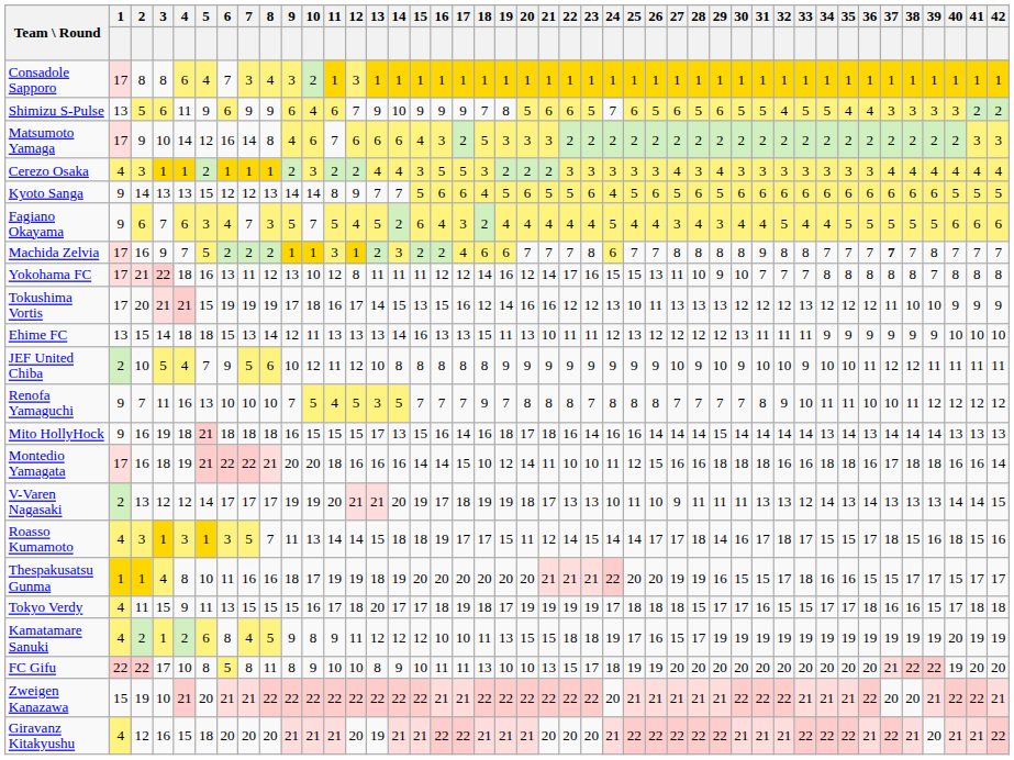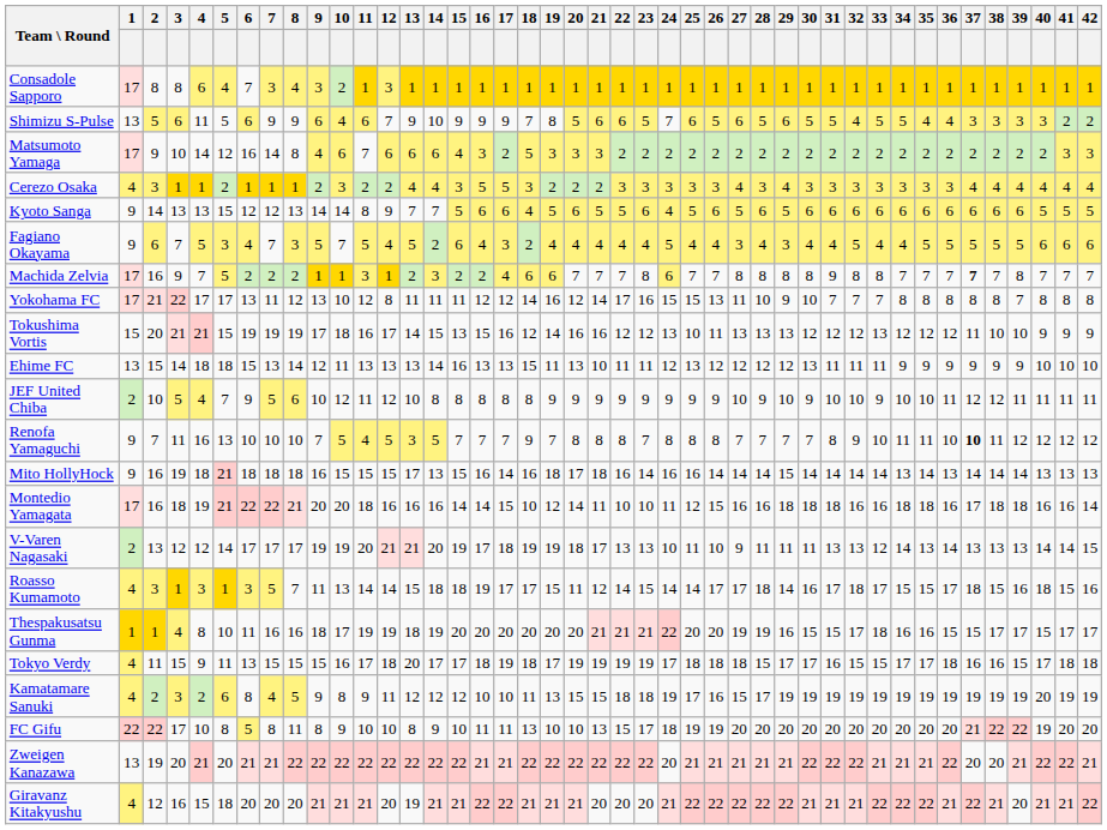 <table class="wikitable sortable" style="font-size: 70%; text-align:center;">
 <tr>
 <th rowspan="2" style="width:76px;">Team \ Round</th>
 <th align=center>1</th>
 <th align=center>2</th>
 <th align=center>3</th>
 <th align=center>4</th>
 <th align=center>5</th>
 <th align=center>6</th>
 <th align=center>7</th>
 <th align=center>8</th>
 <th align=center>9</th>
 <th align=center>10</th>
 <th align=center>11</th>
 <th align=center>12</th>
 <th align=center>13</th>
 <th align=center>14</th>
 <th align=center>15</th>
 <th align=center>16</th>
 <th align=center>17</th>
 <th align=center>18</th>
 <th align=center>19</th>
 <th align=center>20</th>
 <th align=center>21</th>
 <th align=center>22</th>
 <th align=center>23</th>
 <th align=center>24</th>
 <th align=center>25</th>
 <th align=center>26</th>
 <th align=center>27</th>
 <th align=center>28</th>
 <th align=center>29</th>
 <th align=center>30</th>
 <th align=center>31</th>
 <th align=center>32</th>
 <th align=center>33</th>
 <th align=center>34</th>
 <th align=center>35</th>
 <th align=center>36</th>
 <th align=center>37</th>
 <th align=center>38</th>
 <th align=center>39</th>
 <th align=center>40</th>
 <th align=center>41</th>
 <th align=center>42</th>
 </tr>
 <tr>
 <th style="text-align:center; height:20px;"></th>
 <th align=center></th>
 <th align=center></th>
 <th align=center></th>
 <th align=center></th>
 <th align=center></th>
 <th align=center></th>
 <th align=center></th>
 <th align=center></th>
 <th align=center></th>
 <th align=center></th>
 <th align=center></th>
 <th align=center></th>
 <th align=center></th>
 <th align=center></th>
 <th align=center></th>
 <th align=center></th>
 <th align=center></th>
 <th align=center></th>
 <th align=center></th>
 <th align=center></th>
 <th align=center></th>
 <th align=center></th>
 <th align=center></th>
 <th align=center></th>
 <th align=center></th>
 <th align=center></th>
 <th align=center></th>
 <th align=center></th>
 <th align=center></th>
 <th align=center></th>
 <th align=center></th>
 <th align=center></th>
 <th align=center></th>
 <th align=center></th>
 <th align=center></th>
 <th align=center></th>
 <th align=center></th>
 <th align=center></th>
 <th align=center></th>
 <th align=center></th>
 <th align=center></th>
 </tr>
 <tr align=center>
 <td align=left><a href='#'>Consadole Sapporo</a></td>
 <td style="background:#FFDDDD">17</td>
 <td>8</td>
 <td>8</td>
 <td style="background:#FFF380">6</td>
 <td style="background:#FFF380">4</td>
 <td>7</td>
 <td style="background:#FFF380">3</td>
 <td style="background:#FFF380">4</td>
 <td style="background:#FFF380">3</td>
 <td style="background:#D0F0C0">2</td>
 <td style="background:gold;">1</td>
 <td style="background:#FFF380">3</td>
 <td style="background:gold;">1</td>
 <td style="background:gold;">1</td>
 <td style="background:gold;">1</td>
 <td style="background:gold;">1</td>
 <td style="background:gold;">1</td>
 <td style="background:gold;">1</td>
 <td style="background:gold;">1</td>
 <td style="background:gold;">1</td>
 <td style="background:gold;">1</td>
 <td style="background:gold;">1</td>
 <td style="background:gold;">1</td>
 <td style="background:gold;">1</td>
 <td style="background:gold;">1</td>
 <td style="background:gold;">1</td>
 <td style="background:gold;">1</td>
 <td style="background:gold;">1</td>
 <td style="background:gold;">1</td>
 <td style="background:gold;">1</td>
 <td style="background:gold;">1</td>
 <td style="background:gold;">1</td>
 <td style="background:gold;">1</td>
 <td style="background:gold;">1</td>
 <td style="background:gold;">1</td>
 <td style="background:gold;">1</td>
 <td style="background:gold;">1</td>
 <td style="background:gold;">1</td>
 <td style="background:gold;">1</td>
 <td style="background:gold;">1</td>
 <td style="background:gold;">1</td>
 <td style="background:gold;">1</td>
 </tr>
 <tr align=center>
 <td align=left><a href='#'>Shimizu S-Pulse</a></td>
 <td>13</td>
 <td style="background:#FFF380">5</td>
 <td style="background:#FFF380">6</td>
 <td>11</td>
-<td>9</td>
+<td>5</td>
 <td style="background:#FFF380">6</td>
 <td>9</td>
 <td>9</td>
 <td style="background:#FFF380">6</td>
 <td style="background:#FFF380">4</td>
 <td style="background:#FFF380">6</td>
 <td>7</td>
 <td>9</td>
 <td>10</td>
 <td>9</td>
 <td>9</td>
 <td>9</td>
 <td>7</td>
 <td>8</td>
 <td style="background:#FFF380">5</td>
 <td style="background:#FFF380">6</td>
 <td style="background:#FFF380">6</td>
 <td style="background:#FFF380">5</td>
 <td>7</td>
 <td style="background:#FFF380">6</td>
 <td style="background:#FFF380">5</td>
 <td style="background:#FFF380">6</td>
 <td style="background:#FFF380">5</td>
 <td style="background:#FFF380">6</td>
 <td style="background:#FFF380">5</td>
 <td style="background:#FFF380">5</td>
 <td style="background:#FFF380">4</td>
 <td style="background:#FFF380">5</td>
 <td style="background:#FFF380">5</td>
 <td style="background:#FFF380">4</td>
 <td style="background:#FFF380">4</td>
 <td style="background:#FFF380">3</td>
 <td style="background:#FFF380">3</td>
 <td style="background:#FFF380">3</td>
 <td style="background:#FFF380">3</td>
 <td style="background:#D0F0C0">2</td>
 <td style="background:#D0F0C0">2</td>
 </tr>
 <tr align=center>
 <td align=left><a href='#'>Matsumoto Yamaga</a></td>
 <td style="background:#FFDDDD">17</td>
 <td>9</td>
 <td>10</td>
 <td>14</td>
 <td>12</td>
 <td>16</td>
 <td>14</td>
 <td>8</td>
 <td style="background:#FFF380">4</td>
 <td style="background:#FFF380">6</td>
 <td>7</td>
 <td style="background:#FFF380">6</td>
 <td style="background:#FFF380">6</td>
 <td style="background:#FFF380">6</td>
 <td style="background:#FFF380">4</td>
 <td style="background:#FFF380">3</td>
 <td style="background:#D0F0C0">2</td>
 <td style="background:#FFF380">5</td>
 <td style="background:#FFF380">3</td>
 <td style="background:#FFF380">3</td>
 <td style="background:#FFF380">3</td>
 <td style="background:#D0F0C0">2</td>
 <td style="background:#D0F0C0">2</td>
 <td style="background:#D0F0C0">2</td>
 <td style="background:#D0F0C0">2</td>
 <td style="background:#D0F0C0">2</td>
 <td style="background:#D0F0C0">2</td>
 <td style="background:#D0F0C0">2</td>
 <td style="background:#D0F0C0">2</td>
 <td style="background:#D0F0C0">2</td>
 <td style="background:#D0F0C0">2</td>
 <td style="background:#D0F0C0">2</td>
 <td style="background:#D0F0C0">2</td>
 <td style="background:#D0F0C0">2</td>
 <td style="background:#D0F0C0">2</td>
 <td style="background:#D0F0C0">2</td>
 <td style="background:#D0F0C0">2</td>
 <td style="background:#D0F0C0">2</td>
 <td style="background:#D0F0C0">2</td>
 <td style="background:#D0F0C0">2</td>
 <td style="background:#FFF380">3</td>
 <td style="background:#FFF380">3</td>
 </tr>
 <tr align=center>
 <td align=left><a href='#'>Cerezo Osaka</a></td>
 <td style="background:#FFF380">4</td>
 <td style="background:#FFF380">3</td>
 <td style="background:gold;">1</td>
 <td style="background:gold;">1</td>
 <td style="background:#D0F0C0">2</td>
 <td style="background:gold;">1</td>
 <td style="background:gold;">1</td>
 <td style="background:gold;">1</td>
 <td style="background:#D0F0C0">2</td>
 <td style="background:#FFF380">3</td>
 <td style="background:#D0F0C0">2</td>
 <td style="background:#D0F0C0">2</td>
 <td style="background:#FFF380">4</td>
 <td style="background:#FFF380">4</td>
 <td style="background:#FFF380">3</td>
 <td style="background:#FFF380">5</td>
 <td style="background:#FFF380">5</td>
 <td style="background:#FFF380">3</td>
 <td style="background:#D0F0C0">2</td>
 <td style="background:#D0F0C0">2</td>
 <td style="background:#D0F0C0">2</td>
 <td style="background:#FFF380">3</td>
 <td style="background:#FFF380">3</td>
 <td style="background:#FFF380">3</td>
 <td style="background:#FFF380">3</td>
 <td style="background:#FFF380">3</td>
 <td style="background:#FFF380">4</td>
 <td style="background:#FFF380">3</td>
 <td style="background:#FFF380">4</td>
 <td style="background:#FFF380">3</td>
 <td style="background:#FFF380">3</td>
 <td style="background:#FFF380">3</td>
 <td style="background:#FFF380">3</td>
 <td style="background:#FFF380">3</td>
 <td style="background:#FFF380">3</td>
 <td style="background:#FFF380">3</td>
 <td style="background:#FFF380">4</td>
 <td style="background:#FFF380">4</td>
 <td style="background:#FFF380">4</td>
 <td style="background:#FFF380">4</td>
 <td style="background:#FFF380">4</td>
 <td style="background:#FFF380">4</td>
 </tr>
 <tr align=center>
 <td align=left><a href='#'>Kyoto Sanga</a></td>
 <td>9</td>
 <td>14</td>
 <td>13</td>
 <td>13</td>
 <td>15</td>
 <td>12</td>
 <td>12</td>
 <td>13</td>
 <td>14</td>
 <td>14</td>
 <td>8</td>
 <td>9</td>
 <td>7</td>
 <td>7</td>
 <td style="background:#FFF380">5</td>
 <td style="background:#FFF380">6</td>
 <td style="background:#FFF380">6</td>
 <td style="background:#FFF380">4</td>
 <td style="background:#FFF380">5</td>
 <td style="background:#FFF380">6</td>
 <td style="background:#FFF380">5</td>
 <td style="background:#FFF380">5</td>
 <td style="background:#FFF380">6</td>
 <td style="background:#FFF380">4</td>
 <td style="background:#FFF380">5</td>
 <td style="background:#FFF380">6</td>
 <td style="background:#FFF380">5</td>
 <td style="background:#FFF380">6</td>
 <td style="background:#FFF380">5</td>
 <td style="background:#FFF380">6</td>
 <td style="background:#FFF380">6</td>
 <td style="background:#FFF380">6</td>
 <td style="background:#FFF380">6</td>
 <td style="background:#FFF380">6</td>
 <td style="background:#FFF380">6</td>
 <td style="background:#FFF380">6</td>
 <td style="background:#FFF380">6</td>
 <td style="background:#FFF380">6</td>
 <td style="background:#FFF380">6</td>
 <td style="background:#FFF380">5</td>
 <td style="background:#FFF380">5</td>
 <td style="background:#FFF380">5</td>
 </tr>
 <tr align=center>
 <td align=left><a href='#'>Fagiano Okayama</a></td>
 <td>9</td>
 <td style="background:#FFF380">6</td>
 <td>7</td>
-<td style="background:#FFF380">6</td>
+<td style="background:#FFF380">5</td>
 <td style="background:#FFF380">3</td>
 <td style="background:#FFF380">4</td>
 <td>7</td>
 <td style="background:#FFF380">3</td>
 <td style="background:#FFF380">5</td>
 <td>7</td>
 <td style="background:#FFF380">5</td>
 <td style="background:#FFF380">4</td>
 <td style="background:#FFF380">5</td>
 <td style="background:#D0F0C0">2</td>
 <td style="background:#FFF380">6</td>
 <td style="background:#FFF380">4</td>
 <td style="background:#FFF380">3</td>
 <td style="background:#D0F0C0">2</td>
 <td style="background:#FFF380">4</td>
 <td style="background:#FFF380">4</td>
 <td style="background:#FFF380">4</td>
 <td style="background:#FFF380">4</td>
 <td style="background:#FFF380">4</td>
 <td style="background:#FFF380">5</td>
 <td style="background:#FFF380">4</td>
 <td style="background:#FFF380">4</td>
 <td style="background:#FFF380">3</td>
 <td style="background:#FFF380">4</td>
 <td style="background:#FFF380">3</td>
 <td style="background:#FFF380">4</td>
 <td style="background:#FFF380">4</td>
 <td style="background:#FFF380">5</td>
 <td style="background:#FFF380">4</td>
 <td style="background:#FFF380">4</td>
 <td style="background:#FFF380">5</td>
 <td style="background:#FFF380">5</td>
 <td style="background:#FFF380">5</td>
 <td style="background:#FFF380">5</td>
 <td style="background:#FFF380">5</td>
 <td style="background:#FFF380">6</td>
 <td style="background:#FFF380">6</td>
 <td style="background:#FFF380">6</td>
 </tr>
 <tr align=center>
 <td align=left><a href='#'>Machida Zelvia</a></td>
 <td style="background:#FFDDDD">17</td>
 <td>16</td>
 <td>9</td>
 <td>7</td>
 <td style="background:#FFF380">5</td>
 <td style="background:#D0F0C0">2</td>
 <td style="background:#D0F0C0">2</td>
 <td style="background:#D0F0C0">2</td>
 <td style="background:gold;">1</td>
 <td style="background:gold;">1</td>
 <td style="background:#FFF380">3</td>
 <td style="background:gold;">1</td>
 <td style="background:#D0F0C0">2</td>
 <td style="background:#FFF380">3</td>
 <td style="background:#D0F0C0">2</td>
 <td style="background:#D0F0C0">2</td>
 <td style="background:#FFF380">4</td>
 <td style="background:#FFF380">6</td>
 <td style="background:#FFF380">6</td>
 <td>7</td>
 <td>7</td>
 <td>7</td>
 <td>8</td>
 <td style="background:#FFF380">6</td>
 <td>7</td>
 <td>7</td>
 <td>8</td>
 <td>8</td>
 <td>8</td>
 <td>8</td>
 <td>9</td>
 <td>8</td>
 <td>8</td>
 <td>7</td>
 <td>7</td>
 <td>7</td>
 <td><strong>7</strong></td>
 <td>7</td>
 <td>8</td>
 <td>7</td>
 <td>7</td>
 <td>7</td>
 </tr>
 <tr align=center>
 <td align=left><a href='#'>Yokohama FC</a></td>
 <td style="background:#FFDDDD">17</td>
 <td style="background:#FFDDDD">21</td>
 <td style="background:#fcc;">22</td>
-<td>18</td>
-<td>16</td>
+<td>17</td>
+<td>17</td>
 <td>13</td>
 <td>11</td>
 <td>12</td>
 <td>13</td>
 <td>10</td>
 <td>12</td>
 <td>8</td>
 <td>11</td>
 <td>11</td>
 <td>11</td>
 <td>12</td>
 <td>12</td>
 <td>14</td>
 <td>16</td>
 <td>12</td>
 <td>14</td>
 <td>17</td>
 <td>16</td>
 <td>15</td>
 <td>15</td>
 <td>13</td>
 <td>11</td>
 <td>10</td>
 <td>9</td>
 <td>10</td>
 <td>7</td>
 <td>7</td>
 <td>7</td>
 <td>8</td>
 <td>8</td>
 <td>8</td>
 <td>8</td>
 <td>8</td>
 <td>7</td>
 <td>8</td>
 <td>8</td>
 <td>8</td>
 </tr>
 <tr align=center>
 <td align=left><a href='#'>Tokushima Vortis</a></td>
-<td>17</td>
+<td>15</td>
 <td>20</td>
 <td style="background:#FFDDDD">21</td>
 <td style="background:#fcc;">21</td>
 <td>15</td>
 <td>19</td>
 <td>19</td>
 <td>19</td>
 <td>17</td>
 <td>18</td>
 <td>16</td>
 <td>17</td>
 <td>14</td>
 <td>15</td>
 <td>13</td>
 <td>15</td>
 <td>16</td>
 <td>12</td>
 <td>14</td>
 <td>16</td>
 <td>16</td>
 <td>12</td>
 <td>12</td>
 <td>13</td>
 <td>10</td>
 <td>11</td>
 <td>13</td>
 <td>13</td>
 <td>13</td>
 <td>12</td>
 <td>12</td>
 <td>12</td>
 <td>13</td>
 <td>12</td>
 <td>12</td>
 <td>12</td>
 <td>11</td>
 <td>10</td>
 <td>10</td>
 <td>9</td>
 <td>9</td>
 <td>9</td>
 </tr>
 <tr align=center>
 <td align=left><a href='#'>Ehime FC</a></td>
 <td>13</td>
 <td>15</td>
 <td>14</td>
 <td>18</td>
 <td>18</td>
 <td>15</td>
 <td>13</td>
 <td>14</td>
 <td>12</td>
 <td>11</td>
 <td>13</td>
 <td>13</td>
 <td>13</td>
 <td>14</td>
 <td>16</td>
 <td>13</td>
 <td>13</td>
 <td>15</td>
 <td>11</td>
 <td>13</td>
 <td>10</td>
 <td>11</td>
 <td>11</td>
 <td>12</td>
 <td>13</td>
 <td>12</td>
 <td>12</td>
 <td>12</td>
 <td>12</td>
 <td>13</td>
 <td>11</td>
 <td>11</td>
 <td>11</td>
 <td>9</td>
 <td>9</td>
 <td>9</td>
 <td>9</td>
 <td>9</td>
 <td>9</td>
 <td>10</td>
 <td>10</td>
 <td>10</td>
 </tr>
 <tr align=center>
 <td align=left><a href='#'>JEF United Chiba</a></td>
 <td style="background:#D0F0C0">2</td>
 <td>10</td>
 <td style="background:#FFF380">5</td>
 <td style="background:#FFF380">4</td>
 <td>7</td>
 <td>9</td>
 <td style="background:#FFF380">5</td>
 <td style="background:#FFF380">6</td>
 <td>10</td>
 <td>12</td>
 <td>11</td>
 <td>12</td>
 <td>10</td>
 <td>8</td>
 <td>8</td>
 <td>8</td>
 <td>8</td>
 <td>8</td>
 <td>9</td>
 <td>9</td>
 <td>9</td>
 <td>9</td>
 <td>9</td>
 <td>9</td>
 <td>9</td>
 <td>9</td>
 <td>10</td>
 <td>9</td>
 <td>10</td>
 <td>9</td>
 <td>10</td>
 <td>10</td>
 <td>9</td>
 <td>10</td>
 <td>10</td>
 <td>11</td>
 <td>12</td>
 <td>12</td>
 <td>11</td>
 <td>11</td>
 <td>11</td>
 <td>11</td>
 </tr>
 <tr align=center>
 <td align=left><a href='#'>Renofa Yamaguchi</a></td>
 <td>9</td>
 <td>7</td>
 <td>11</td>
 <td>16</td>
 <td>13</td>
 <td>10</td>
 <td>10</td>
 <td>10</td>
 <td>7</td>
 <td style="background:#FFF380">5</td>
 <td style="background:#FFF380">4</td>
 <td style="background:#FFF380">5</td>
 <td style="background:#FFF380">3</td>
 <td style="background:#FFF380">5</td>
 <td>7</td>
 <td>7</td>
 <td>7</td>
 <td>9</td>
 <td>7</td>
 <td>8</td>
 <td>8</td>
 <td>8</td>
 <td>7</td>
 <td>8</td>
 <td>8</td>
 <td>8</td>
 <td>7</td>
 <td>7</td>
 <td>7</td>
 <td>7</td>
 <td>8</td>
 <td>9</td>
 <td>10</td>
 <td>11</td>
 <td>11</td>
 <td>10</td>
-<td>10</td>
+<td><strong>10</strong></td>
 <td>11</td>
 <td>12</td>
 <td>12</td>
 <td>12</td>
 <td>12</td>
 </tr>
 <tr align=center>
 <td align=left><a href='#'>Mito HollyHock</a></td>
 <td>9</td>
 <td>16</td>
 <td>19</td>
 <td>18</td>
 <td style="background:#fcc;">21</td>
 <td>18</td>
 <td>18</td>
 <td>18</td>
 <td>16</td>
 <td>15</td>
 <td>15</td>
 <td>15</td>
 <td>17</td>
 <td>13</td>
 <td>15</td>
 <td>16</td>
 <td>14</td>
 <td>16</td>
 <td>18</td>
 <td>17</td>
 <td>18</td>
 <td>16</td>
 <td>14</td>
 <td>16</td>
 <td>16</td>
 <td>14</td>
 <td>14</td>
 <td>14</td>
 <td>15</td>
 <td>14</td>
 <td>14</td>
 <td>14</td>
 <td>14</td>
 <td>13</td>
 <td>14</td>
 <td>13</td>
 <td>14</td>
 <td>14</td>
 <td>14</td>
 <td>13</td>
 <td>13</td>
 <td>13</td>
 </tr>
 <tr align=center>
 <td align=left><a href='#'>Montedio Yamagata</a></td>
 <td style="background:#FFDDDD">17</td>
 <td>16</td>
 <td>18</td>
 <td>19</td>
 <td style="background:#fcc;">21</td>
 <td style="background:#fcc;">22</td>
 <td style="background:#fcc;">22</td>
 <td style="background:#FFDDDD">21</td>
 <td>20</td>
 <td>20</td>
 <td>18</td>
 <td>16</td>
 <td>16</td>
 <td>16</td>
 <td>14</td>
 <td>14</td>
 <td>15</td>
 <td>10</td>
 <td>12</td>
 <td>14</td>
 <td>11</td>
 <td>10</td>
 <td>10</td>
 <td>11</td>
 <td>12</td>
 <td>15</td>
 <td>16</td>
 <td>16</td>
 <td>18</td>
 <td>18</td>
 <td>18</td>
 <td>16</td>
 <td>16</td>
 <td>18</td>
 <td>18</td>
 <td>16</td>
 <td>17</td>
 <td>18</td>
 <td>18</td>
 <td>16</td>
 <td>16</td>
 <td>14</td>
 </tr>
 <tr align=center>
 <td align=left><a href='#'>V-Varen Nagasaki</a></td>
 <td style="background:#D0F0C0">2</td>
 <td>13</td>
 <td>12</td>
 <td>12</td>
 <td>14</td>
 <td>17</td>
 <td>17</td>
 <td>17</td>
 <td>19</td>
 <td>19</td>
 <td>20</td>
 <td style="background:#FFDDDD">21</td>
 <td style="background:#FFDDDD">21</td>
 <td>20</td>
 <td>19</td>
 <td>17</td>
 <td>18</td>
 <td>19</td>
 <td>19</td>
 <td>18</td>
 <td>17</td>
 <td>13</td>
 <td>13</td>
 <td>10</td>
 <td>11</td>
 <td>10</td>
 <td>9</td>
 <td>11</td>
 <td>11</td>
 <td>11</td>
 <td>13</td>
 <td>13</td>
 <td>12</td>
 <td>14</td>
 <td>13</td>
 <td>14</td>
 <td>13</td>
 <td>13</td>
 <td>13</td>
 <td>14</td>
 <td>14</td>
 <td>15</td>
 </tr>
 <tr align=center>
 <td align=left><a href='#'>Roasso Kumamoto</a></td>
 <td style="background:#FFF380">4</td>
 <td style="background:#FFF380">3</td>
 <td style="background:gold;">1</td>
 <td style="background:#FFF380">3</td>
 <td style="background:gold;">1</td>
 <td style="background:#FFF380">3</td>
 <td style="background:#FFF380">5</td>
 <td>7</td>
 <td>11</td>
 <td>13</td>
 <td>14</td>
 <td>14</td>
 <td>15</td>
 <td>18</td>
 <td>18</td>
 <td>19</td>
 <td>17</td>
 <td>17</td>
 <td>15</td>
 <td>11</td>
 <td>12</td>
 <td>14</td>
 <td>15</td>
 <td>14</td>
 <td>14</td>
 <td>17</td>
 <td>17</td>
 <td>18</td>
 <td>14</td>
 <td>16</td>
 <td>17</td>
 <td>18</td>
 <td>17</td>
 <td>15</td>
 <td>15</td>
 <td>17</td>
 <td>18</td>
 <td>15</td>
 <td>16</td>
 <td>18</td>
 <td>15</td>
 <td>16</td>
 </tr>
 <tr align=center>
 <td align=left><a href='#'>Thespakusatsu Gunma</a></td>
 <td style="background:gold;">1</td>
 <td style="background:gold;">1</td>
 <td style="background:#FFF380">4</td>
 <td>8</td>
 <td>10</td>
 <td>11</td>
 <td>16</td>
 <td>16</td>
 <td>18</td>
 <td>17</td>
 <td>19</td>
 <td>19</td>
 <td>18</td>
 <td>19</td>
 <td>20</td>
 <td>20</td>
 <td>20</td>
 <td>20</td>
 <td>20</td>
 <td>20</td>
 <td style="background:#FFDDDD">21</td>
 <td style="background:#FFDDDD">21</td>
 <td style="background:#FFDDDD">21</td>
 <td style="background:#fcc;">22</td>
 <td>20</td>
 <td>20</td>
 <td>19</td>
 <td>19</td>
 <td>16</td>
 <td>15</td>
 <td>15</td>
 <td>17</td>
 <td>18</td>
 <td>16</td>
 <td>16</td>
 <td>15</td>
 <td>15</td>
 <td>17</td>
 <td>17</td>
 <td>15</td>
 <td>17</td>
 <td>17</td>
 </tr>
 <tr align=center>
 <td align=left><a href='#'>Tokyo Verdy</a></td>
 <td style="background:#FFF380">4</td>
 <td>11</td>
 <td>15</td>
 <td>9</td>
 <td>11</td>
 <td>13</td>
 <td>15</td>
 <td>15</td>
 <td>15</td>
 <td>16</td>
 <td>17</td>
 <td>18</td>
 <td>20</td>
 <td>17</td>
 <td>17</td>
 <td>18</td>
 <td>19</td>
 <td>18</td>
 <td>17</td>
 <td>19</td>
 <td>19</td>
 <td>19</td>
 <td>19</td>
 <td>17</td>
 <td>18</td>
 <td>18</td>
 <td>18</td>
 <td>15</td>
 <td>17</td>
 <td>17</td>
 <td>16</td>
 <td>15</td>
 <td>15</td>
 <td>17</td>
 <td>17</td>
 <td>18</td>
 <td>16</td>
 <td>16</td>
 <td>15</td>
 <td>17</td>
 <td>18</td>
 <td>18</td>
 </tr>
 <tr align=center>
 <td align=left><a href='#'>Kamatamare Sanuki</a></td>
 <td style="background:#FFF380">4</td>
 <td style="background:#D0F0C0">2</td>
-<td style="background:#FFF380">1</td>
+<td style="background:#FFF380">3</td>
 <td style="background:#D0F0C0">2</td>
 <td style="background:#FFF380">6</td>
 <td>8</td>
 <td style="background:#FFF380">4</td>
 <td style="background:#FFF380">5</td>
 <td>9</td>
 <td>8</td>
 <td>9</td>
 <td>11</td>
 <td>12</td>
 <td>12</td>
 <td>12</td>
 <td>10</td>
 <td>10</td>
 <td>11</td>
 <td>13</td>
 <td>15</td>
 <td>15</td>
 <td>18</td>
 <td>18</td>
 <td>19</td>
 <td>17</td>
 <td>16</td>
 <td>15</td>
 <td>17</td>
 <td>19</td>
 <td>19</td>
 <td>19</td>
 <td>19</td>
 <td>19</td>
 <td>19</td>
 <td>19</td>
 <td>19</td>
 <td>19</td>
 <td>19</td>
 <td>19</td>
 <td>20</td>
 <td>19</td>
 <td>19</td>
 </tr>
 <tr align=center>
 <td align=left><a href='#'>FC Gifu</a></td>
 <td style="background:#fcc;">22</td>
 <td style="background:#fcc;">22</td>
 <td>17</td>
 <td>10</td>
 <td>8</td>
 <td style="background:#FFF380">5</td>
 <td>8</td>
 <td>11</td>
 <td>8</td>
 <td>9</td>
 <td>10</td>
 <td>10</td>
 <td>8</td>
 <td>9</td>
 <td>10</td>
 <td>11</td>
 <td>11</td>
 <td>13</td>
 <td>10</td>
 <td>10</td>
 <td>13</td>
 <td>15</td>
 <td>17</td>
 <td>18</td>
 <td>19</td>
 <td>19</td>
 <td>20</td>
 <td>20</td>
 <td>20</td>
 <td>20</td>
 <td>20</td>
 <td>20</td>
 <td>20</td>
 <td>20</td>
 <td>20</td>
 <td>20</td>
 <td style="background:#FFDDDD">21</td>
 <td style="background:#fcc;">22</td>
 <td style="background:#fcc;">22</td>
 <td>19</td>
 <td>20</td>
 <td>20</td>
 </tr>
 <tr align=center>
 <td align=left><a href='#'>Zweigen Kanazawa</a></td>
-<td>15</td>
+<td>13</td>
 <td>19</td>
-<td>10</td>
+<td>20</td>
 <td style="background:#fcc;">21</td>
 <td>20</td>
 <td style="background:#FFDDDD">21</td>
 <td style="background:#FFDDDD">21</td>
 <td style="background:#fcc;">22</td>
 <td style="background:#fcc;">22</td>
 <td style="background:#fcc;">22</td>
 <td style="background:#fcc;">22</td>
 <td style="background:#fcc;">22</td>
 <td style="background:#fcc;">22</td>
 <td style="background:#fcc;">22</td>
 <td style="background:#fcc;">22</td>
 <td style="background:#FFDDDD">21</td>
 <td style="background:#FFDDDD">21</td>
 <td style="background:#fcc;">22</td>
 <td style="background:#fcc;">22</td>
 <td style="background:#fcc;">22</td>
 <td style="background:#fcc;">22</td>
 <td style="background:#fcc;">22</td>
 <td style="background:#fcc;">22</td>
 <td>20</td>
 <td style="background:#FFDDDD">21</td>
 <td style="background:#FFDDDD">21</td>
 <td style="background:#FFDDDD">21</td>
 <td style="background:#FFDDDD">21</td>
 <td style="background:#FFDDDD">21</td>
 <td style="background:#fcc;">22</td>
 <td style="background:#fcc;">22</td>
 <td style="background:#fcc;">22</td>
 <td style="background:#FFDDDD">21</td>
 <td style="background:#FFDDDD">21</td>
 <td style="background:#FFDDDD">21</td>
 <td style="background:#fcc;">22</td>
 <td>20</td>
 <td>20</td>
 <td style="background:#FFDDDD">21</td>
 <td style="background:#fcc;">22</td>
 <td style="background:#fcc;">22</td>
 <td style="background:#FFDDDD">21</td>
 </tr>
 <tr align=center>
 <td align=left><a href='#'>Giravanz Kitakyushu</a></td>
 <td style="background:#FFF380">4</td>
 <td>12</td>
 <td>16</td>
 <td>15</td>
 <td>18</td>
 <td>20</td>
 <td>20</td>
 <td>20</td>
 <td style="background:#FFDDDD">21</td>
 <td style="background:#FFDDDD">21</td>
 <td style="background:#FFDDDD">21</td>
 <td>20</td>
 <td>19</td>
 <td style="background:#FFDDDD">21</td>
 <td style="background:#FFDDDD">21</td>
 <td style="background:#fcc;">22</td>
 <td style="background:#fcc;">22</td>
 <td style="background:#FFDDDD">21</td>
 <td style="background:#FFDDDD">21</td>
 <td style="background:#FFDDDD">21</td>
 <td>20</td>
 <td>20</td>
 <td>20</td>
 <td style="background:#FFDDDD">21</td>
 <td style="background:#fcc;">22</td>
 <td style="background:#fcc;">22</td>
 <td style="background:#fcc;">22</td>
 <td style="background:#fcc;">22</td>
 <td style="background:#fcc;">22</td>
 <td style="background:#FFDDDD">21</td>
 <td style="background:#FFDDDD">21</td>
 <td style="background:#FFDDDD">21</td>
 <td style="background:#fcc;">22</td>
 <td style="background:#fcc;">22</td>
 <td style="background:#fcc;">22</td>
 <td style="background:#FFDDDD">21</td>
 <td style="background:#fcc;">22</td>
 <td style="background:#FFDDDD">21</td>
 <td>20</td>
 <td style="background:#FFDDDD">21</td>
 <td style="background:#FFDDDD">21</td>
 <td style="background:#fcc;">22</td>
 </tr>
 </table>
